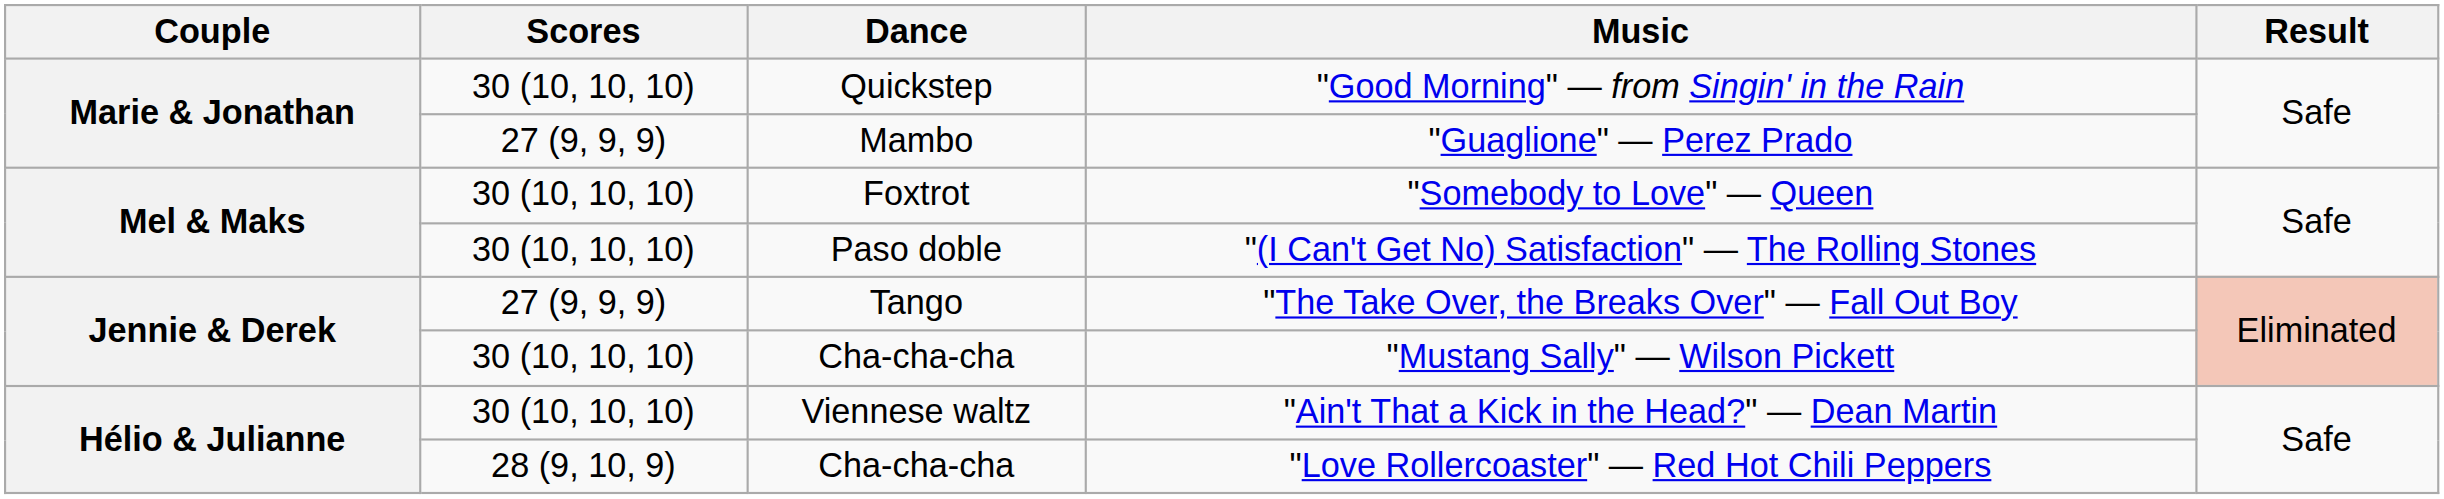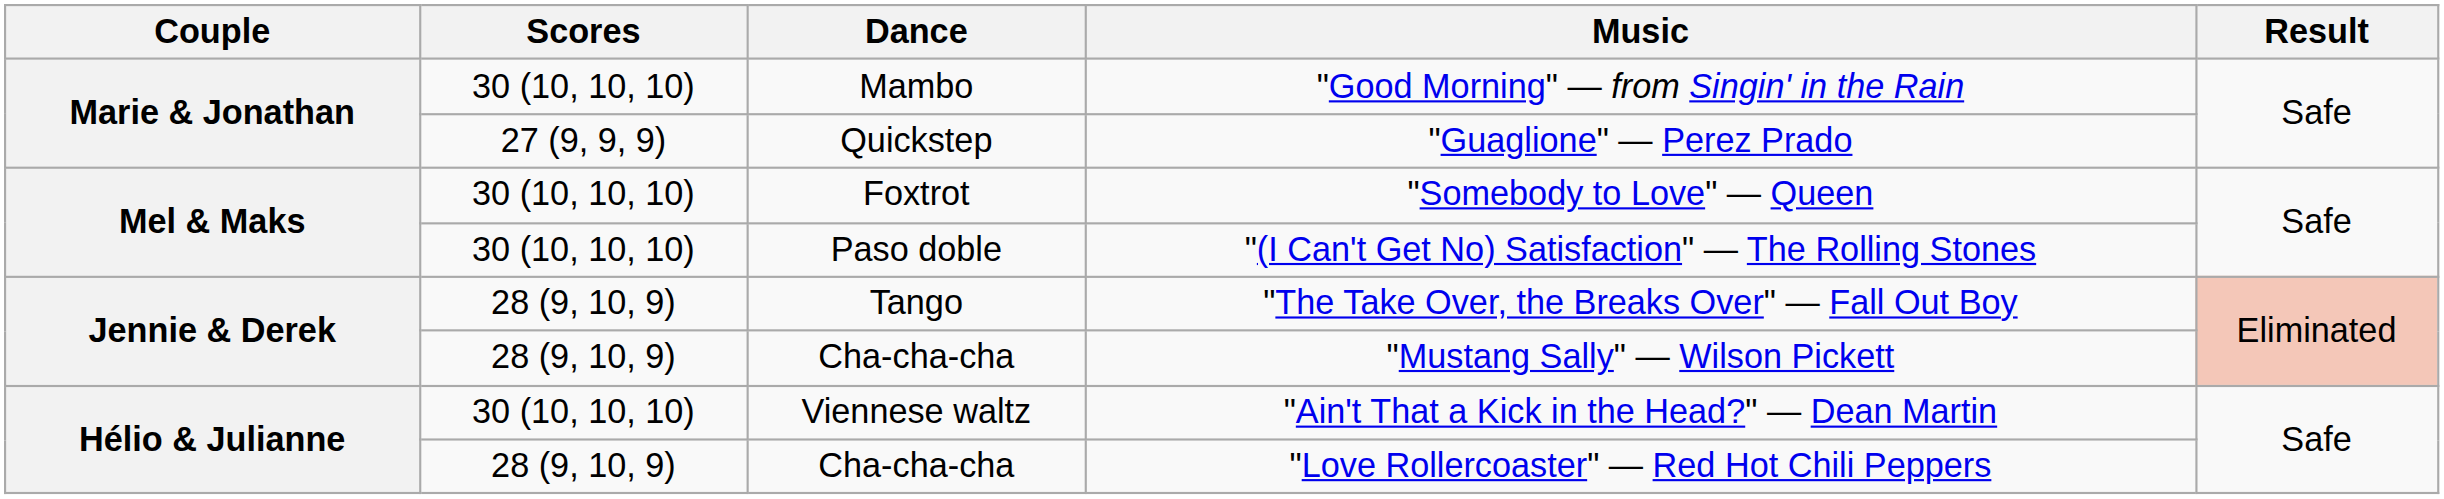 <table class="wikitable sortable" style="text-align:center; width:90%">
 <tr>
 <th scope="col">Couple</th>
 <th scope="col">Scores</th>
 <th scope="col" class="unsortable">Dance</th>
 <th scope="col" class="unsortable">Music</th>
 <th scope="col" class="unsortable">Result</th>
 </tr>
 <tr>
 <th scope="row" rowspan="2">Marie & Jonathan</th>
 <td>30 (10, 10, 10)</td>
-<td>Quickstep</td>
+<td>Mambo</td>
 <td>"<a href='#'>Good Morning</a>" — <em>from <a href='#'>Singin' in the Rain</a></em></td>
 <td rowspan="2">Safe</td>
 </tr>
 <tr>
 <td>27 (9, 9, 9)</td>
-<td>Mambo</td>
+<td>Quickstep</td>
 <td>"<a href='#'>Guaglione</a>" — <a href='#'>Perez Prado</a></td>
 </tr>
 <tr>
 <th scope="row" rowspan="2">Mel & Maks</th>
 <td>30 (10, 10, 10)</td>
 <td>Foxtrot</td>
 <td>"<a href='#'>Somebody to Love</a>" — <a href='#'>Queen</a></td>
 <td rowspan="2">Safe</td>
 </tr>
 <tr>
 <td>30 (10, 10, 10)</td>
 <td>Paso doble</td>
 <td>"<a href='#'>(I Can't Get No) Satisfaction</a>" — <a href='#'>The Rolling Stones</a></td>
 </tr>
 <tr>
 <th scope="row" rowspan="2">Jennie & Derek</th>
-<td>27 (9, 9, 9)</td>
+<td>28 (9, 10, 9)</td>
 <td>Tango</td>
 <td>"<a href='#'>The Take Over, the Breaks Over</a>" — <a href='#'>Fall Out Boy</a></td>
 <td rowspan="2" bgcolor=f4c7b8>Eliminated</td>
 </tr>
 <tr>
-<td>30 (10, 10, 10)</td>
+<td>28 (9, 10, 9)</td>
 <td>Cha-cha-cha</td>
 <td>"<a href='#'>Mustang Sally</a>" — <a href='#'>Wilson Pickett</a></td>
 </tr>
 <tr>
 <th scope="row" rowspan="2">Hélio & Julianne</th>
 <td>30 (10, 10, 10)</td>
 <td>Viennese waltz</td>
 <td>"<a href='#'>Ain't That a Kick in the Head?</a>" — <a href='#'>Dean Martin</a></td>
 <td rowspan="2">Safe</td>
 </tr>
 <tr>
 <td>28 (9, 10, 9)</td>
 <td>Cha-cha-cha</td>
 <td>"<a href='#'>Love Rollercoaster</a>" — <a href='#'>Red Hot Chili Peppers</a></td>
 </tr>
 </table>
